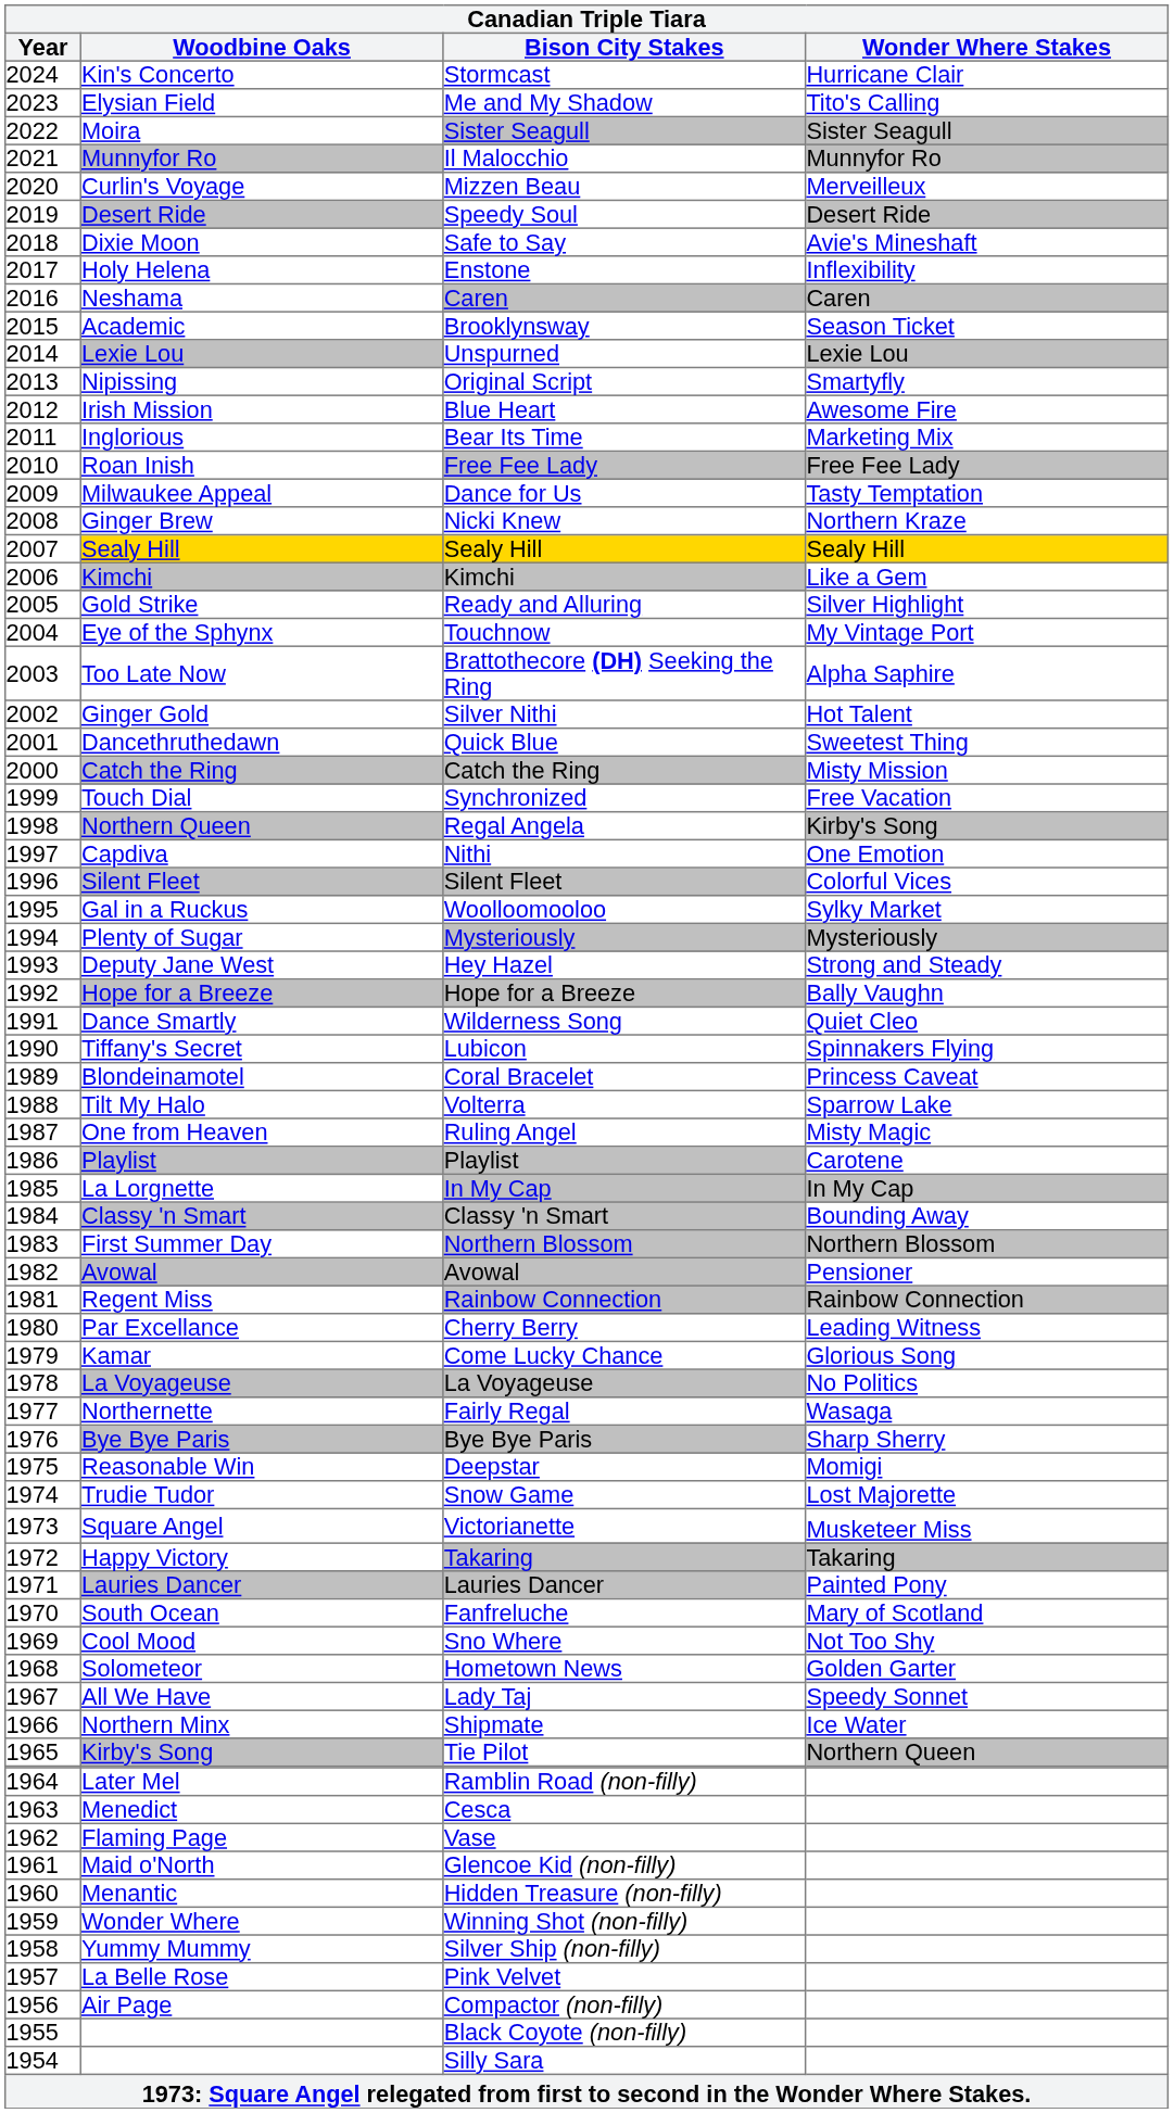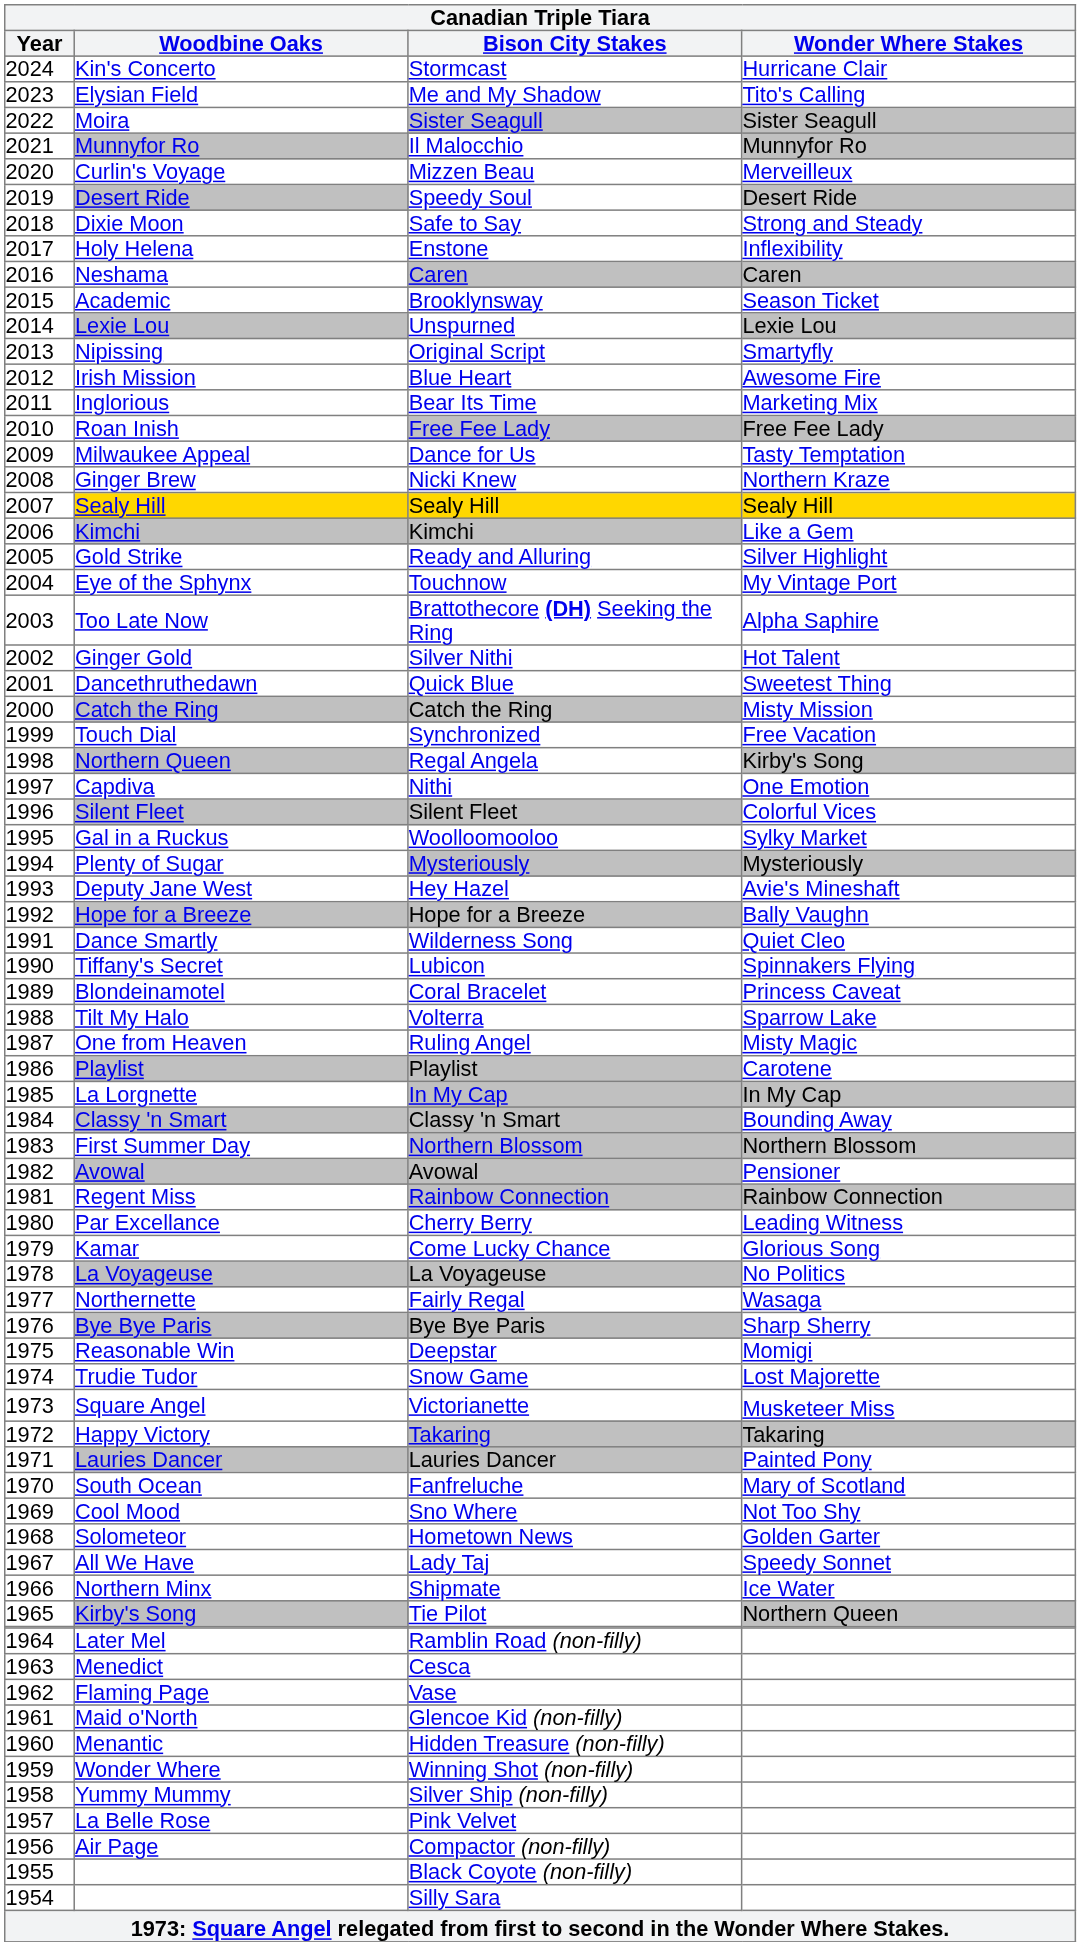 <table class="sortable"| border="1" cellpadding="0" style="border-collapse: collapse; font-size:90%">
 <tr bgcolor="#F2F3F4" align="center">
 <th colspan="4"><strong>Canadian Triple Tiara</strong></th>
 </tr>
 <tr bgcolor="#F2F3F4" align="center">
 <th width="45px"><strong>Year</strong><br></th>
 <th width="220px"><strong><a href='#'>Woodbine Oaks</a></strong><br></th>
 <th width="220px"><strong><a href='#'>Bison City Stakes</a></strong><br></th>
 <th width="220px"><strong><a href='#'>Wonder Where Stakes</a></strong></th>
 </tr>
 <tr>
 <td>2024</td>
 <td><a href='#'>Kin's Concerto</a></td>
 <td><a href='#'>Stormcast</a></td>
 <td><a href='#'>Hurricane Clair</a></td>
 </tr>
 <tr>
 <td>2023</td>
 <td><a href='#'>Elysian Field</a></td>
 <td><a href='#'>Me and My Shadow</a></td>
 <td><a href='#'>Tito's Calling</a></td>
 </tr>
 <tr>
 <td>2022</td>
 <td><a href='#'>Moira</a></td>
 <td style="background-color:#C0C0C0;"><a href='#'>Sister Seagull</a></td>
 <td style="background-color:#C0C0C0;">Sister Seagull</td>
 </tr>
 <tr>
 <td>2021</td>
 <td style="background-color:#C0C0C0;"><a href='#'>Munnyfor Ro</a></td>
 <td><a href='#'>Il Malocchio</a></td>
 <td style="background-color:#C0C0C0;">Munnyfor Ro</td>
 </tr>
 <tr>
 <td>2020</td>
 <td><a href='#'>Curlin's Voyage</a></td>
 <td><a href='#'>Mizzen Beau</a></td>
 <td><a href='#'>Merveilleux</a></td>
 </tr>
 <tr>
 <td>2019</td>
 <td style="background-color:#C0C0C0;"><a href='#'>Desert Ride</a></td>
 <td><a href='#'>Speedy Soul</a></td>
 <td style="background-color:#C0C0C0;">Desert Ride</td>
 </tr>
 <tr>
 <td>2018</td>
 <td><a href='#'>Dixie Moon</a></td>
 <td><a href='#'>Safe to Say</a></td>
-<td><a href='#'>Avie's Mineshaft</a></td>
+<td><a href='#'>Strong and Steady</a></td>
 </tr>
 <tr>
 <td>2017</td>
 <td><a href='#'>Holy Helena</a></td>
 <td><a href='#'>Enstone</a></td>
 <td><a href='#'>Inflexibility</a></td>
 </tr>
 <tr>
 <td>2016</td>
 <td><a href='#'>Neshama</a></td>
 <td style="background-color:#C0C0C0;"><a href='#'>Caren</a></td>
 <td style="background-color:#C0C0C0;">Caren</td>
 </tr>
 <tr>
 <td>2015</td>
 <td><a href='#'>Academic</a></td>
 <td><a href='#'>Brooklynsway</a></td>
 <td><a href='#'>Season Ticket</a></td>
 </tr>
 <tr>
 <td>2014</td>
 <td style="background-color:#C0C0C0;"><a href='#'>Lexie Lou</a></td>
 <td><a href='#'>Unspurned</a></td>
 <td style="background-color:#C0C0C0;">Lexie Lou</td>
 </tr>
 <tr>
 <td>2013</td>
 <td><a href='#'>Nipissing</a></td>
 <td><a href='#'>Original Script</a></td>
 <td><a href='#'>Smartyfly</a></td>
 </tr>
 <tr>
 <td>2012</td>
 <td><a href='#'>Irish Mission</a></td>
 <td><a href='#'>Blue Heart</a></td>
 <td><a href='#'>Awesome Fire</a></td>
 </tr>
 <tr>
 <td>2011</td>
 <td><a href='#'>Inglorious</a></td>
 <td><a href='#'>Bear Its Time</a></td>
 <td><a href='#'>Marketing Mix</a></td>
 </tr>
 <tr>
 <td>2010</td>
 <td><a href='#'>Roan Inish</a></td>
 <td style="background-color:#C0C0C0;"><a href='#'>Free Fee Lady</a></td>
 <td style="background-color:#C0C0C0;">Free Fee Lady</td>
 </tr>
 <tr>
 <td>2009</td>
 <td><a href='#'>Milwaukee Appeal</a></td>
 <td><a href='#'>Dance for Us</a></td>
 <td><a href='#'>Tasty Temptation</a></td>
 </tr>
 <tr>
 <td>2008</td>
 <td><a href='#'>Ginger Brew</a></td>
 <td><a href='#'>Nicki Knew</a></td>
 <td><a href='#'>Northern Kraze</a></td>
 </tr>
 <tr>
 <td>2007</td>
 <td style="background-color:#FFD700;"><a href='#'>Sealy Hill</a></td>
 <td style="background-color:#FFD700;">Sealy Hill</td>
 <td style="background-color:#FFD700;">Sealy Hill</td>
 </tr>
 <tr>
 <td>2006</td>
 <td style="background-color:#C0C0C0;"><a href='#'>Kimchi</a></td>
 <td style="background-color:#C0C0C0;">Kimchi</td>
 <td><a href='#'>Like a Gem</a></td>
 </tr>
 <tr>
 <td>2005</td>
 <td><a href='#'>Gold Strike</a></td>
 <td><a href='#'>Ready and Alluring</a></td>
 <td><a href='#'>Silver Highlight</a></td>
 </tr>
 <tr>
 <td>2004</td>
 <td><a href='#'>Eye of the Sphynx</a></td>
 <td><a href='#'>Touchnow</a></td>
 <td><a href='#'>My Vintage Port</a></td>
 </tr>
 <tr>
 <td>2003</td>
 <td><a href='#'>Too Late Now</a></td>
 <td><a href='#'>Brattothecore</a> <strong><a href='#'>(DH)</a></strong> <a href='#'>Seeking the Ring</a></td>
 <td><a href='#'>Alpha Saphire</a></td>
 </tr>
 <tr>
 <td>2002</td>
 <td><a href='#'>Ginger Gold</a></td>
 <td><a href='#'>Silver Nithi</a></td>
 <td><a href='#'>Hot Talent</a></td>
 </tr>
 <tr>
 <td>2001</td>
 <td><a href='#'>Dancethruthedawn</a></td>
 <td><a href='#'>Quick Blue</a></td>
 <td><a href='#'>Sweetest Thing</a></td>
 </tr>
 <tr>
 <td>2000</td>
 <td style="background-color:#C0C0C0;"><a href='#'>Catch the Ring</a></td>
 <td style="background-color:#C0C0C0;">Catch the Ring</td>
 <td><a href='#'>Misty Mission</a></td>
 </tr>
 <tr>
 <td>1999</td>
 <td><a href='#'>Touch Dial</a></td>
 <td><a href='#'>Synchronized</a></td>
 <td><a href='#'>Free Vacation</a></td>
 </tr>
 <tr>
 <td>1998</td>
 <td style="background-color:#C0C0C0;"><a href='#'>Northern Queen</a></td>
 <td><a href='#'>Regal Angela</a></td>
 <td style="background-color:#C0C0C0;">Kirby's Song</td>
 </tr>
 <tr>
 <td>1997</td>
 <td><a href='#'>Capdiva</a></td>
 <td><a href='#'>Nithi</a></td>
 <td><a href='#'>One Emotion</a></td>
 </tr>
 <tr>
 <td>1996</td>
 <td style="background-color:#C0C0C0;"><a href='#'>Silent Fleet</a></td>
 <td style="background-color:#C0C0C0;">Silent Fleet</td>
 <td><a href='#'>Colorful Vices</a></td>
 </tr>
 <tr>
 <td>1995</td>
 <td><a href='#'>Gal in a Ruckus</a></td>
 <td><a href='#'>Woolloomooloo</a></td>
 <td><a href='#'>Sylky Market</a></td>
 </tr>
 <tr>
 <td>1994</td>
 <td><a href='#'>Plenty of Sugar</a></td>
 <td style="background-color:#C0C0C0;"><a href='#'>Mysteriously</a></td>
 <td style="background-color:#C0C0C0;">Mysteriously</td>
 </tr>
 <tr>
 <td>1993</td>
 <td><a href='#'>Deputy Jane West</a></td>
 <td><a href='#'>Hey Hazel</a></td>
-<td><a href='#'>Strong and Steady</a></td>
+<td><a href='#'>Avie's Mineshaft</a></td>
 </tr>
 <tr>
 <td>1992</td>
 <td style="background-color:#C0C0C0;"><a href='#'>Hope for a Breeze</a></td>
 <td style="background-color:#C0C0C0;">Hope for a Breeze</td>
 <td><a href='#'>Bally Vaughn</a></td>
 </tr>
 <tr>
 <td>1991</td>
 <td><a href='#'>Dance Smartly</a></td>
 <td><a href='#'>Wilderness Song</a></td>
 <td><a href='#'>Quiet Cleo</a></td>
 </tr>
 <tr>
 <td>1990</td>
 <td><a href='#'>Tiffany's Secret</a></td>
 <td><a href='#'>Lubicon</a></td>
 <td><a href='#'>Spinnakers Flying</a></td>
 </tr>
 <tr>
 <td>1989</td>
 <td><a href='#'>Blondeinamotel</a></td>
 <td><a href='#'>Coral Bracelet</a></td>
 <td><a href='#'>Princess Caveat</a></td>
 </tr>
 <tr>
 <td>1988</td>
 <td><a href='#'>Tilt My Halo</a></td>
 <td><a href='#'>Volterra</a></td>
 <td><a href='#'>Sparrow Lake</a></td>
 </tr>
 <tr>
 <td>1987</td>
 <td><a href='#'>One from Heaven</a></td>
 <td><a href='#'>Ruling Angel</a></td>
 <td><a href='#'>Misty Magic</a></td>
 </tr>
 <tr>
 <td>1986</td>
 <td style="background-color:#C0C0C0;"><a href='#'>Playlist</a></td>
 <td style="background-color:#C0C0C0;">Playlist</td>
 <td><a href='#'>Carotene</a></td>
 </tr>
 <tr>
 <td>1985</td>
 <td><a href='#'>La Lorgnette</a></td>
 <td style="background-color:#C0C0C0;"><a href='#'>In My Cap</a></td>
 <td style="background-color:#C0C0C0;">In My Cap</td>
 </tr>
 <tr>
 <td>1984</td>
 <td style="background-color:#C0C0C0;"><a href='#'>Classy 'n Smart</a></td>
 <td style="background-color:#C0C0C0;">Classy 'n Smart</td>
 <td><a href='#'>Bounding Away</a></td>
 </tr>
 <tr>
 <td>1983</td>
 <td><a href='#'>First Summer Day</a></td>
 <td style="background-color:#C0C0C0;"><a href='#'>Northern Blossom</a></td>
 <td style="background-color:#C0C0C0;">Northern Blossom</td>
 </tr>
 <tr>
 <td>1982</td>
 <td style="background-color:#C0C0C0;"><a href='#'>Avowal</a></td>
 <td style="background-color:#C0C0C0;">Avowal</td>
 <td><a href='#'>Pensioner</a></td>
 </tr>
 <tr>
 <td>1981</td>
 <td><a href='#'>Regent Miss</a></td>
 <td style="background-color:#C0C0C0;"><a href='#'>Rainbow Connection</a></td>
 <td style="background-color:#C0C0C0;">Rainbow Connection</td>
 </tr>
 <tr>
 <td>1980</td>
 <td><a href='#'>Par Excellance</a></td>
 <td><a href='#'>Cherry Berry</a></td>
 <td><a href='#'>Leading Witness</a></td>
 </tr>
 <tr>
 <td>1979</td>
 <td><a href='#'>Kamar</a></td>
 <td><a href='#'>Come Lucky Chance</a></td>
 <td><a href='#'>Glorious Song</a></td>
 </tr>
 <tr>
 <td>1978</td>
 <td style="background-color:#C0C0C0;"><a href='#'>La Voyageuse</a></td>
 <td style="background-color:#C0C0C0;">La Voyageuse</td>
 <td><a href='#'>No Politics</a></td>
 </tr>
 <tr>
 <td>1977</td>
 <td><a href='#'>Northernette</a></td>
 <td><a href='#'>Fairly Regal</a></td>
 <td><a href='#'>Wasaga</a></td>
 </tr>
 <tr>
 <td>1976</td>
 <td style="background-color:#C0C0C0;"><a href='#'>Bye Bye Paris</a></td>
 <td style="background-color:#C0C0C0;">Bye Bye Paris</td>
 <td><a href='#'>Sharp Sherry</a></td>
 </tr>
 <tr>
 <td>1975</td>
 <td><a href='#'>Reasonable Win</a></td>
 <td><a href='#'>Deepstar</a></td>
 <td><a href='#'>Momigi</a></td>
 </tr>
 <tr>
 <td>1974</td>
 <td><a href='#'>Trudie Tudor</a></td>
 <td><a href='#'>Snow Game</a></td>
 <td><a href='#'>Lost Majorette</a></td>
 </tr>
 <tr>
 <td>1973</td>
 <td><a href='#'>Square Angel</a></td>
 <td><a href='#'>Victorianette</a></td>
 <td><a href='#'>Musketeer Miss</a><sup></sup></td>
 </tr>
 <tr>
 <td>1972</td>
 <td><a href='#'>Happy Victory</a></td>
 <td style="background-color:#C0C0C0;"><a href='#'>Takaring</a></td>
 <td style="background-color:#C0C0C0;">Takaring</td>
 </tr>
 <tr>
 <td>1971</td>
 <td style="background-color:#C0C0C0;"><a href='#'>Lauries Dancer</a></td>
 <td style="background-color:#C0C0C0;">Lauries Dancer</td>
 <td><a href='#'>Painted Pony</a></td>
 </tr>
 <tr>
 <td>1970</td>
 <td><a href='#'>South Ocean</a></td>
 <td><a href='#'>Fanfreluche</a></td>
 <td><a href='#'>Mary of Scotland</a></td>
 </tr>
 <tr>
 <td>1969</td>
 <td><a href='#'>Cool Mood</a></td>
 <td><a href='#'>Sno Where</a></td>
 <td><a href='#'>Not Too Shy</a></td>
 </tr>
 <tr>
 <td>1968</td>
 <td><a href='#'>Solometeor</a></td>
 <td><a href='#'>Hometown News</a></td>
 <td><a href='#'>Golden Garter</a></td>
 </tr>
 <tr>
 <td>1967</td>
 <td><a href='#'>All We Have</a></td>
 <td><a href='#'>Lady Taj</a></td>
 <td><a href='#'>Speedy Sonnet</a></td>
 </tr>
 <tr>
 <td>1966</td>
 <td><a href='#'>Northern Minx</a></td>
 <td><a href='#'>Shipmate</a></td>
 <td><a href='#'>Ice Water</a></td>
 </tr>
 <tr>
 <td>1965</td>
 <td style="background-color:#C0C0C0;"><a href='#'>Kirby's Song</a></td>
 <td><a href='#'>Tie Pilot</a></td>
 <td style="background-color:#C0C0C0;">Northern Queen</td>
 </tr>
 <tr>
 <th colspan="4"></th>
 </tr>
 <tr>
 <td>1964</td>
 <td><a href='#'>Later Mel</a></td>
 <td><a href='#'>Ramblin Road</a> <em>(non-filly)</em></td>
 <td></td>
 </tr>
 <tr>
 <td>1963</td>
 <td><a href='#'>Menedict</a></td>
 <td><a href='#'>Cesca</a></td>
 <td></td>
 </tr>
 <tr>
 <td>1962</td>
 <td><a href='#'>Flaming Page</a></td>
 <td><a href='#'>Vase</a></td>
 <td></td>
 </tr>
 <tr>
 <td>1961</td>
 <td><a href='#'>Maid o'North</a></td>
 <td><a href='#'>Glencoe Kid</a> <em>(non-filly)</em></td>
 <td></td>
 </tr>
 <tr>
 <td>1960</td>
 <td><a href='#'>Menantic</a></td>
 <td><a href='#'>Hidden Treasure</a> <em>(non-filly)</em></td>
 <td></td>
 </tr>
 <tr>
 <td>1959</td>
 <td><a href='#'>Wonder Where</a></td>
 <td><a href='#'>Winning Shot</a> <em>(non-filly)</em></td>
 <td></td>
 </tr>
 <tr>
 <td>1958</td>
 <td><a href='#'>Yummy Mummy</a></td>
 <td><a href='#'>Silver Ship</a> <em>(non-filly)</em></td>
 <td></td>
 </tr>
 <tr>
 <td>1957</td>
 <td><a href='#'>La Belle Rose</a></td>
 <td><a href='#'>Pink Velvet</a></td>
 <td></td>
 </tr>
 <tr>
 <td>1956</td>
 <td><a href='#'>Air Page</a></td>
 <td><a href='#'>Compactor</a> <em>(non-filly)</em></td>
 <td></td>
 </tr>
 <tr>
 <td>1955</td>
 <td></td>
 <td><a href='#'>Black Coyote</a> <em>(non-filly)</em></td>
 <td></td>
 </tr>
 <tr>
 <td>1954</td>
 <td></td>
 <td><a href='#'>Silly Sara</a></td>
 <td></td>
 </tr>
 <tr bgcolor="#F2F3F4" align="center">
 <th colspan="4"><sup></sup>1973: <a href='#'>Square Angel</a> relegated from first to second in the Wonder Where Stakes.</th>
 </tr>
 <tr>
 </tr>
 </table>
